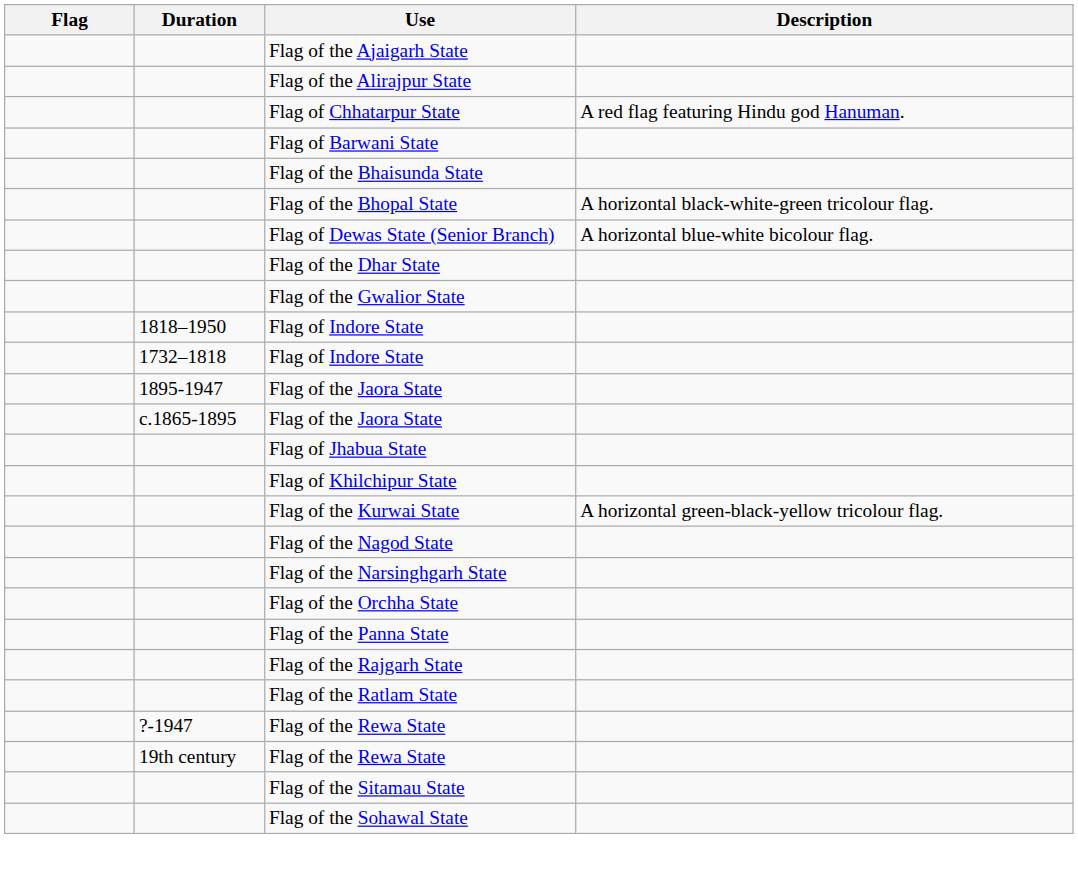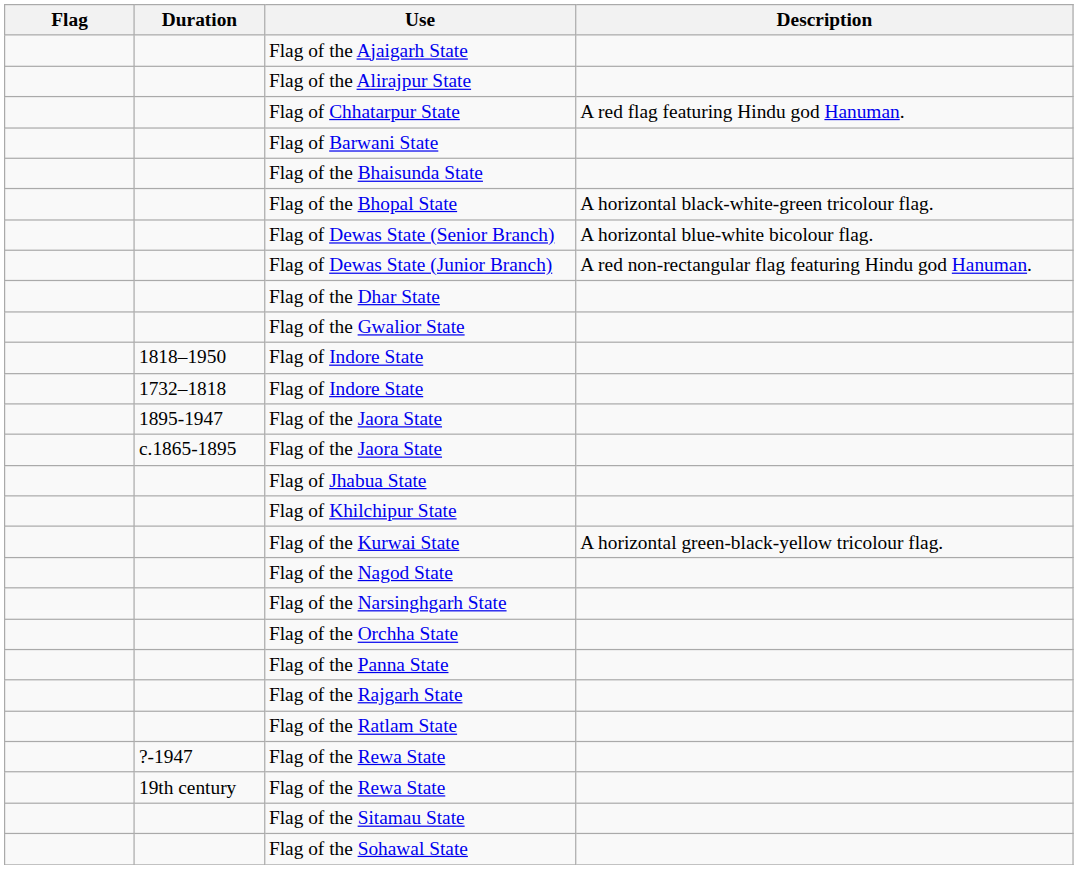 <table class="wikitable" width="100%">
 <tr>
 <th style="width:100px;">Flag</th>
 <th style="width:100px;">Duration</th>
 <th style="width:250px;">Use</th>
 <th style="min-width:250px">Description</th>
 </tr>
 <tr>
 <td></td>
 <td></td>
 <td>Flag of the <a href='#'>Ajaigarh State</a></td>
 <td></td>
 </tr>
 <tr>
 <td></td>
 <td></td>
 <td>Flag of the <a href='#'>Alirajpur State</a></td>
 <td></td>
 </tr>
 <tr>
 <td></td>
 <td></td>
 <td>Flag of <a href='#'>Chhatarpur State</a></td>
 <td>A red flag featuring Hindu god <a href='#'>Hanuman</a>.</td>
 </tr>
 <tr>
 <td></td>
 <td></td>
 <td>Flag of <a href='#'>Barwani State</a></td>
 <td></td>
 </tr>
 <tr>
 <td></td>
 <td></td>
 <td>Flag of the <a href='#'>Bhaisunda State</a></td>
 <td></td>
 </tr>
 <tr>
 <td></td>
 <td></td>
 <td>Flag of the <a href='#'>Bhopal State</a></td>
 <td>A horizontal black-white-green tricolour flag.</td>
 </tr>
 <tr>
 <td></td>
 <td></td>
 <td>Flag of <a href='#'>Dewas State (Senior Branch)</a></td>
 <td>A horizontal blue-white bicolour flag.</td>
+</tr>
+<tr>
+<td></td>
+<td></td>
+<td>Flag of <a href='#'>Dewas State (Junior Branch)</a></td>
+<td>A red non-rectangular flag featuring Hindu god <a href='#'>Hanuman</a>.</td>
 </tr>
 <tr>
 <td></td>
 <td></td>
 <td>Flag of the <a href='#'>Dhar State</a></td>
 <td></td>
 </tr>
 <tr>
 <td></td>
 <td></td>
 <td>Flag of the <a href='#'>Gwalior State</a></td>
 <td></td>
 </tr>
 <tr>
 <td></td>
 <td>1818–1950</td>
 <td>Flag of <a href='#'>Indore State</a></td>
 <td></td>
 </tr>
 <tr>
 <td></td>
 <td>1732–1818</td>
 <td>Flag of <a href='#'>Indore State</a></td>
 <td></td>
 </tr>
 <tr>
 <td></td>
 <td>1895-1947</td>
 <td>Flag of the <a href='#'>Jaora State</a></td>
 <td></td>
 </tr>
 <tr>
 <td></td>
 <td>c.1865-1895</td>
 <td>Flag of the <a href='#'>Jaora State</a></td>
 <td></td>
 </tr>
 <tr>
 <td></td>
 <td></td>
 <td>Flag of <a href='#'>Jhabua State</a></td>
 <td></td>
 </tr>
 <tr>
 <td></td>
 <td></td>
 <td>Flag of <a href='#'>Khilchipur State</a></td>
 <td></td>
 </tr>
 <tr>
 <td></td>
 <td></td>
 <td>Flag of the <a href='#'>Kurwai State</a></td>
 <td>A horizontal green-black-yellow tricolour flag.</td>
 </tr>
 <tr>
 <td></td>
 <td></td>
 <td>Flag of the <a href='#'>Nagod State</a></td>
 <td></td>
 </tr>
 <tr>
 <td></td>
 <td></td>
 <td>Flag of the <a href='#'>Narsinghgarh State</a></td>
 <td></td>
 </tr>
 <tr>
 <td></td>
 <td></td>
 <td>Flag of the <a href='#'>Orchha State</a></td>
 <td></td>
 </tr>
 <tr>
 <td></td>
 <td></td>
 <td>Flag of the <a href='#'>Panna State</a></td>
 <td></td>
 </tr>
 <tr>
 <td></td>
 <td></td>
 <td>Flag of the <a href='#'>Rajgarh State</a></td>
 <td></td>
 </tr>
 <tr>
 <td></td>
 <td></td>
 <td>Flag of the <a href='#'>Ratlam State</a></td>
 <td></td>
 </tr>
 <tr>
 <td></td>
 <td>?-1947</td>
 <td>Flag of the <a href='#'>Rewa State</a></td>
 <td></td>
 </tr>
 <tr>
 <td></td>
 <td>19th century</td>
 <td>Flag of the <a href='#'>Rewa State</a></td>
 <td></td>
 </tr>
 <tr>
 <td></td>
 <td></td>
 <td>Flag of the <a href='#'>Sitamau State</a></td>
 <td></td>
 </tr>
 <tr>
 <td></td>
 <td></td>
 <td>Flag of the <a href='#'>Sohawal State</a></td>
 <td></td>
 </tr>
 </table>
